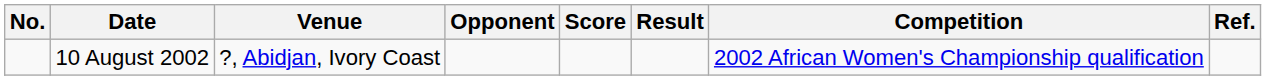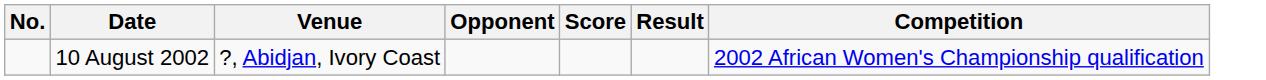 <table class="wikitable">
 <tr>
 <th>No.</th>
 <th>Date</th>
 <th>Venue</th>
 <th>Opponent</th>
 <th>Score</th>
 <th>Result</th>
 <th>Competition</th>
-<th>Ref.</th>
 </tr>
 <tr>
 <td></td>
 <td>10 August 2002</td>
 <td>?, <a href='#'>Abidjan</a>, Ivory Coast</td>
 <td></td>
 <td></td>
 <td></td>
 <td><a href='#'>2002 African Women's Championship qualification</a></td>
-<td></td>
 </tr>
 </table>
